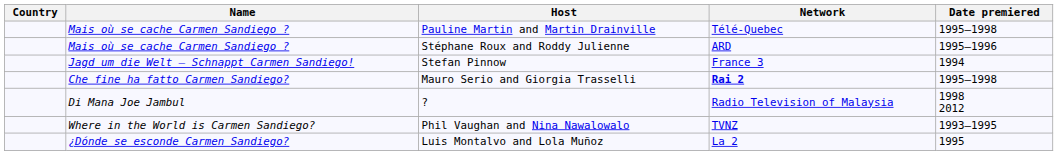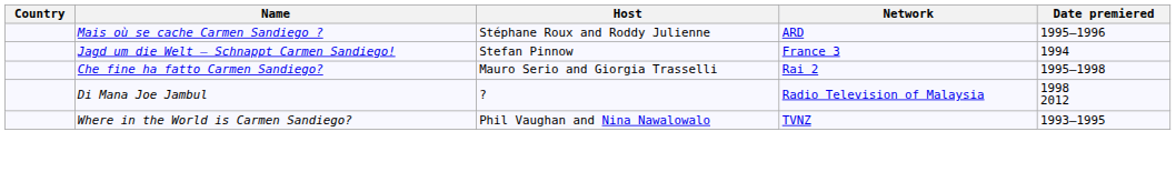 <table class="wikitable" style="text-align:left; line-height:14px; background:#F8F8FF; width:100%;">
 <tr>
 <th>Country</th>
 <th>Name</th>
 <th>Host</th>
 <th>Network</th>
 <th>Date premiered</th>
-</tr>
-<tr>
-<td></td>
-<td><em><a href='#'>Mais où se cache Carmen Sandiego ?</a></em></td>
-<td><a href='#'>Pauline Martin</a> and <a href='#'>Martin Drainville</a></td>
-<td><a href='#'>Télé-Quebec</a></td>
-<td>1995–1998</td>
 </tr>
 <tr>
 <td></td>
 <td><em><a href='#'>Mais où se cache Carmen Sandiego ?</a></em></td>
 <td>Stéphane Roux and Roddy Julienne</td>
 <td><a href='#'>ARD</a></td>
 <td>1995–1996</td>
 </tr>
 <tr>
 <td></td>
 <td><em><a href='#'>Jagd um die Welt – Schnappt Carmen Sandiego!</a></em></td>
 <td>Stefan Pinnow</td>
 <td><a href='#'>France 3</a></td>
 <td>1994</td>
 </tr>
 <tr>
 <td></td>
 <td><em><a href='#'>Che fine ha fatto Carmen Sandiego?</a></em></td>
 <td>Mauro Serio and Giorgia Trasselli</td>
-<td><strong><a href='#'>Rai 2</a></strong></td>
+<td><a href='#'>Rai 2</a></td>
 <td>1995–1998</td>
 </tr>
 <tr>
 <td></td>
 <td><em>Di Mana Joe Jambul</em></td>
 <td>?</td>
 <td><a href='#'>Radio Television of Malaysia</a></td>
 <td>1998<br>2012</td>
 </tr>
 <tr>
 <td></td>
 <td><em>Where in the World is Carmen Sandiego?</em></td>
 <td>Phil Vaughan and <a href='#'>Nina Nawalowalo</a></td>
 <td><a href='#'>TVNZ</a></td>
 <td>1993–1995</td>
 </tr>
-<tr>
-<td></td>
-<td><em><a href='#'>¿Dónde se esconde Carmen Sandiego?</a></em></td>
-<td>Luis Montalvo and Lola Muñoz</td>
-<td><a href='#'>La 2</a></td>
-<td>1995</td>
-</tr>
 </table>
